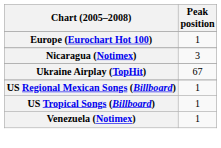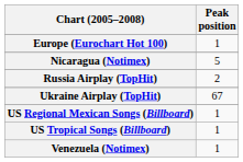 <table class="wikitable sortable plainrowheaders" style="text-align:center">
 <tr>
 <th>Chart (2005–2008)</th>
 <th>Peak<br>position</th>
 </tr>
 <tr>
 </tr>
 <tr>
 </tr>
 <tr>
 </tr>
 <tr>
 </tr>
 <tr>
 </tr>
 <tr>
 <th scope="row">Europe (<a href='#'>Eurochart Hot 100</a>)</th>
 <td>1</td>
 </tr>
 <tr>
 </tr>
 <tr>
 </tr>
 <tr>
 </tr>
 <tr>
 </tr>
 <tr>
 </tr>
 <tr>
 </tr>
 <tr>
 </tr>
 <tr>
 </tr>
 <tr>
 <th scope="row">Nicaragua (<a href='#'>Notimex</a>)</th>
-<td>3</td>
+<td>5</td>
 </tr>
 <tr>
+</tr>
+<tr>
+<th scope="row">Russia Airplay (<a href='#'>TopHit</a>)</th>
+<td>2</td>
 </tr>
 <tr>
 </tr>
 <tr>
 </tr>
 <tr>
 </tr>
 <tr>
 <th scope="row">Ukraine Airplay (<a href='#'>TopHit</a>)</th>
 <td>67</td>
 </tr>
 <tr>
 </tr>
 <tr>
 </tr>
 <tr>
 </tr>
 <tr>
 </tr>
 <tr>
 <th scope="row">US <a href='#'>Regional Mexican Songs</a> (<em><a href='#'>Billboard</a></em>)</th>
 <td>1</td>
 </tr>
 <tr>
 <th scope="row">US <a href='#'>Tropical Songs</a> (<em><a href='#'>Billboard</a></em>)</th>
 <td>1</td>
 </tr>
 <tr>
 <th scope="row">Venezuela (<a href='#'>Notimex</a>)</th>
 <td>1</td>
 </tr>
 </table>
